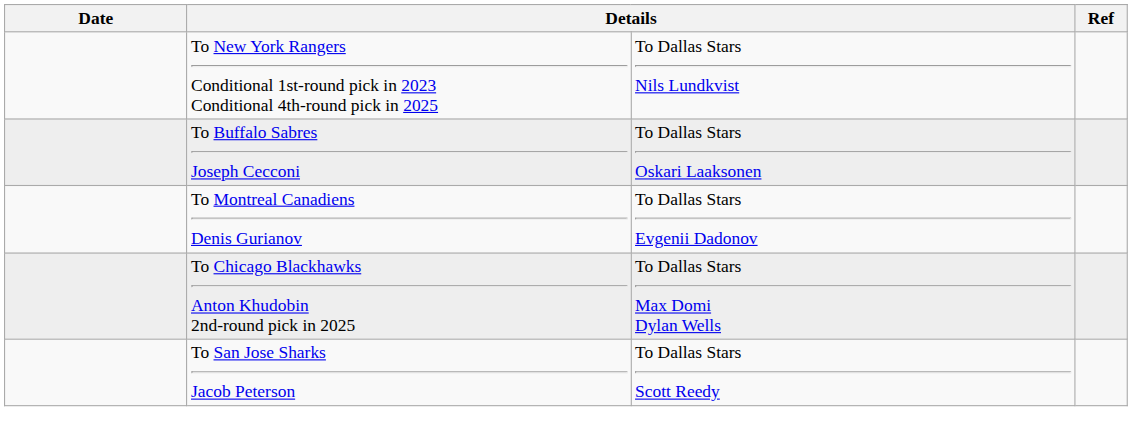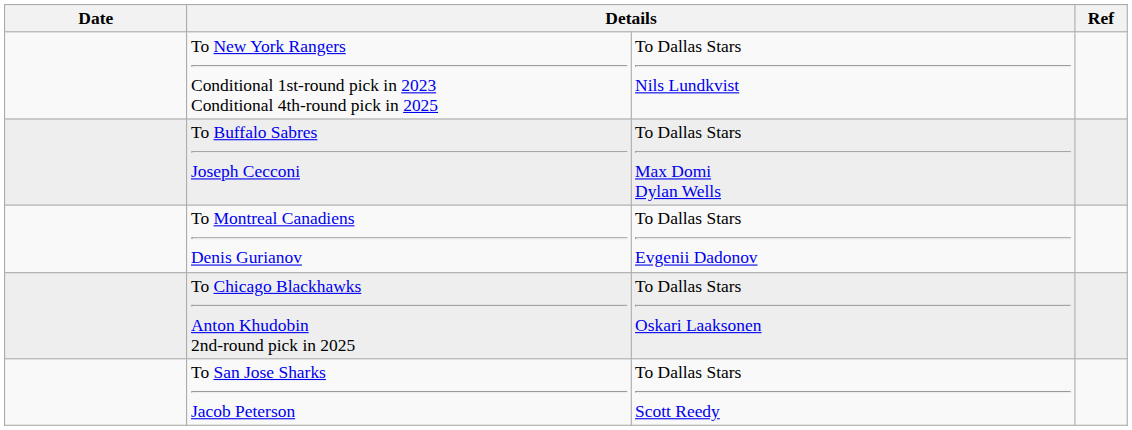 <table class="wikitable">
 <tr>
 <th style="width: 10em;">Date</th>
 <th colspan=2>Details</th>
 <th style="width: 2.5em;">Ref</th>
 </tr>
 <tr>
 <td></td>
 <td style="width: 25em;" valign="top">To <a href='#'>New York Rangers</a><hr>Conditional 1st-round pick in <a href='#'>2023</a><br>Conditional 4th-round pick in <a href='#'>2025</a></td>
 <td style="width: 25em;" valign="top">To Dallas Stars<hr><a href='#'>Nils Lundkvist</a></td>
 <td></td>
 </tr>
 <tr style="background:#eee;">
 <td></td>
 <td style="width: 25em;" valign="top">To <a href='#'>Buffalo Sabres</a><hr><a href='#'>Joseph Cecconi</a></td>
-<td style="width: 25em;" valign="top">To Dallas Stars<hr><a href='#'>Oskari Laaksonen</a></td>
+<td style="width: 25em;" valign="top">To Dallas Stars<hr><a href='#'>Max Domi</a><br><a href='#'>Dylan Wells</a></td>
 <td></td>
 </tr>
 <tr>
 <td></td>
 <td style="width: 25em;" valign="top">To <a href='#'>Montreal Canadiens</a><hr><a href='#'>Denis Gurianov</a></td>
 <td style="width: 25em;" valign="top">To Dallas Stars<hr><a href='#'>Evgenii Dadonov</a></td>
 <td></td>
 </tr>
 <tr style="background:#eee;">
 <td></td>
 <td style="width: 25em;" valign="top">To <a href='#'>Chicago Blackhawks</a><hr><a href='#'>Anton Khudobin</a><br>2nd-round pick in 2025</td>
-<td style="width: 25em;" valign="top">To Dallas Stars<hr><a href='#'>Max Domi</a><br><a href='#'>Dylan Wells</a></td>
+<td style="width: 25em;" valign="top">To Dallas Stars<hr><a href='#'>Oskari Laaksonen</a></td>
 <td></td>
 </tr>
 <tr>
 <td></td>
 <td style="width: 25em;" valign="top">To <a href='#'>San Jose Sharks</a><hr><a href='#'>Jacob Peterson</a></td>
 <td style="width: 25em;" valign="top">To Dallas Stars<hr><a href='#'>Scott Reedy</a></td>
 <td></td>
 </tr>
 </table>
